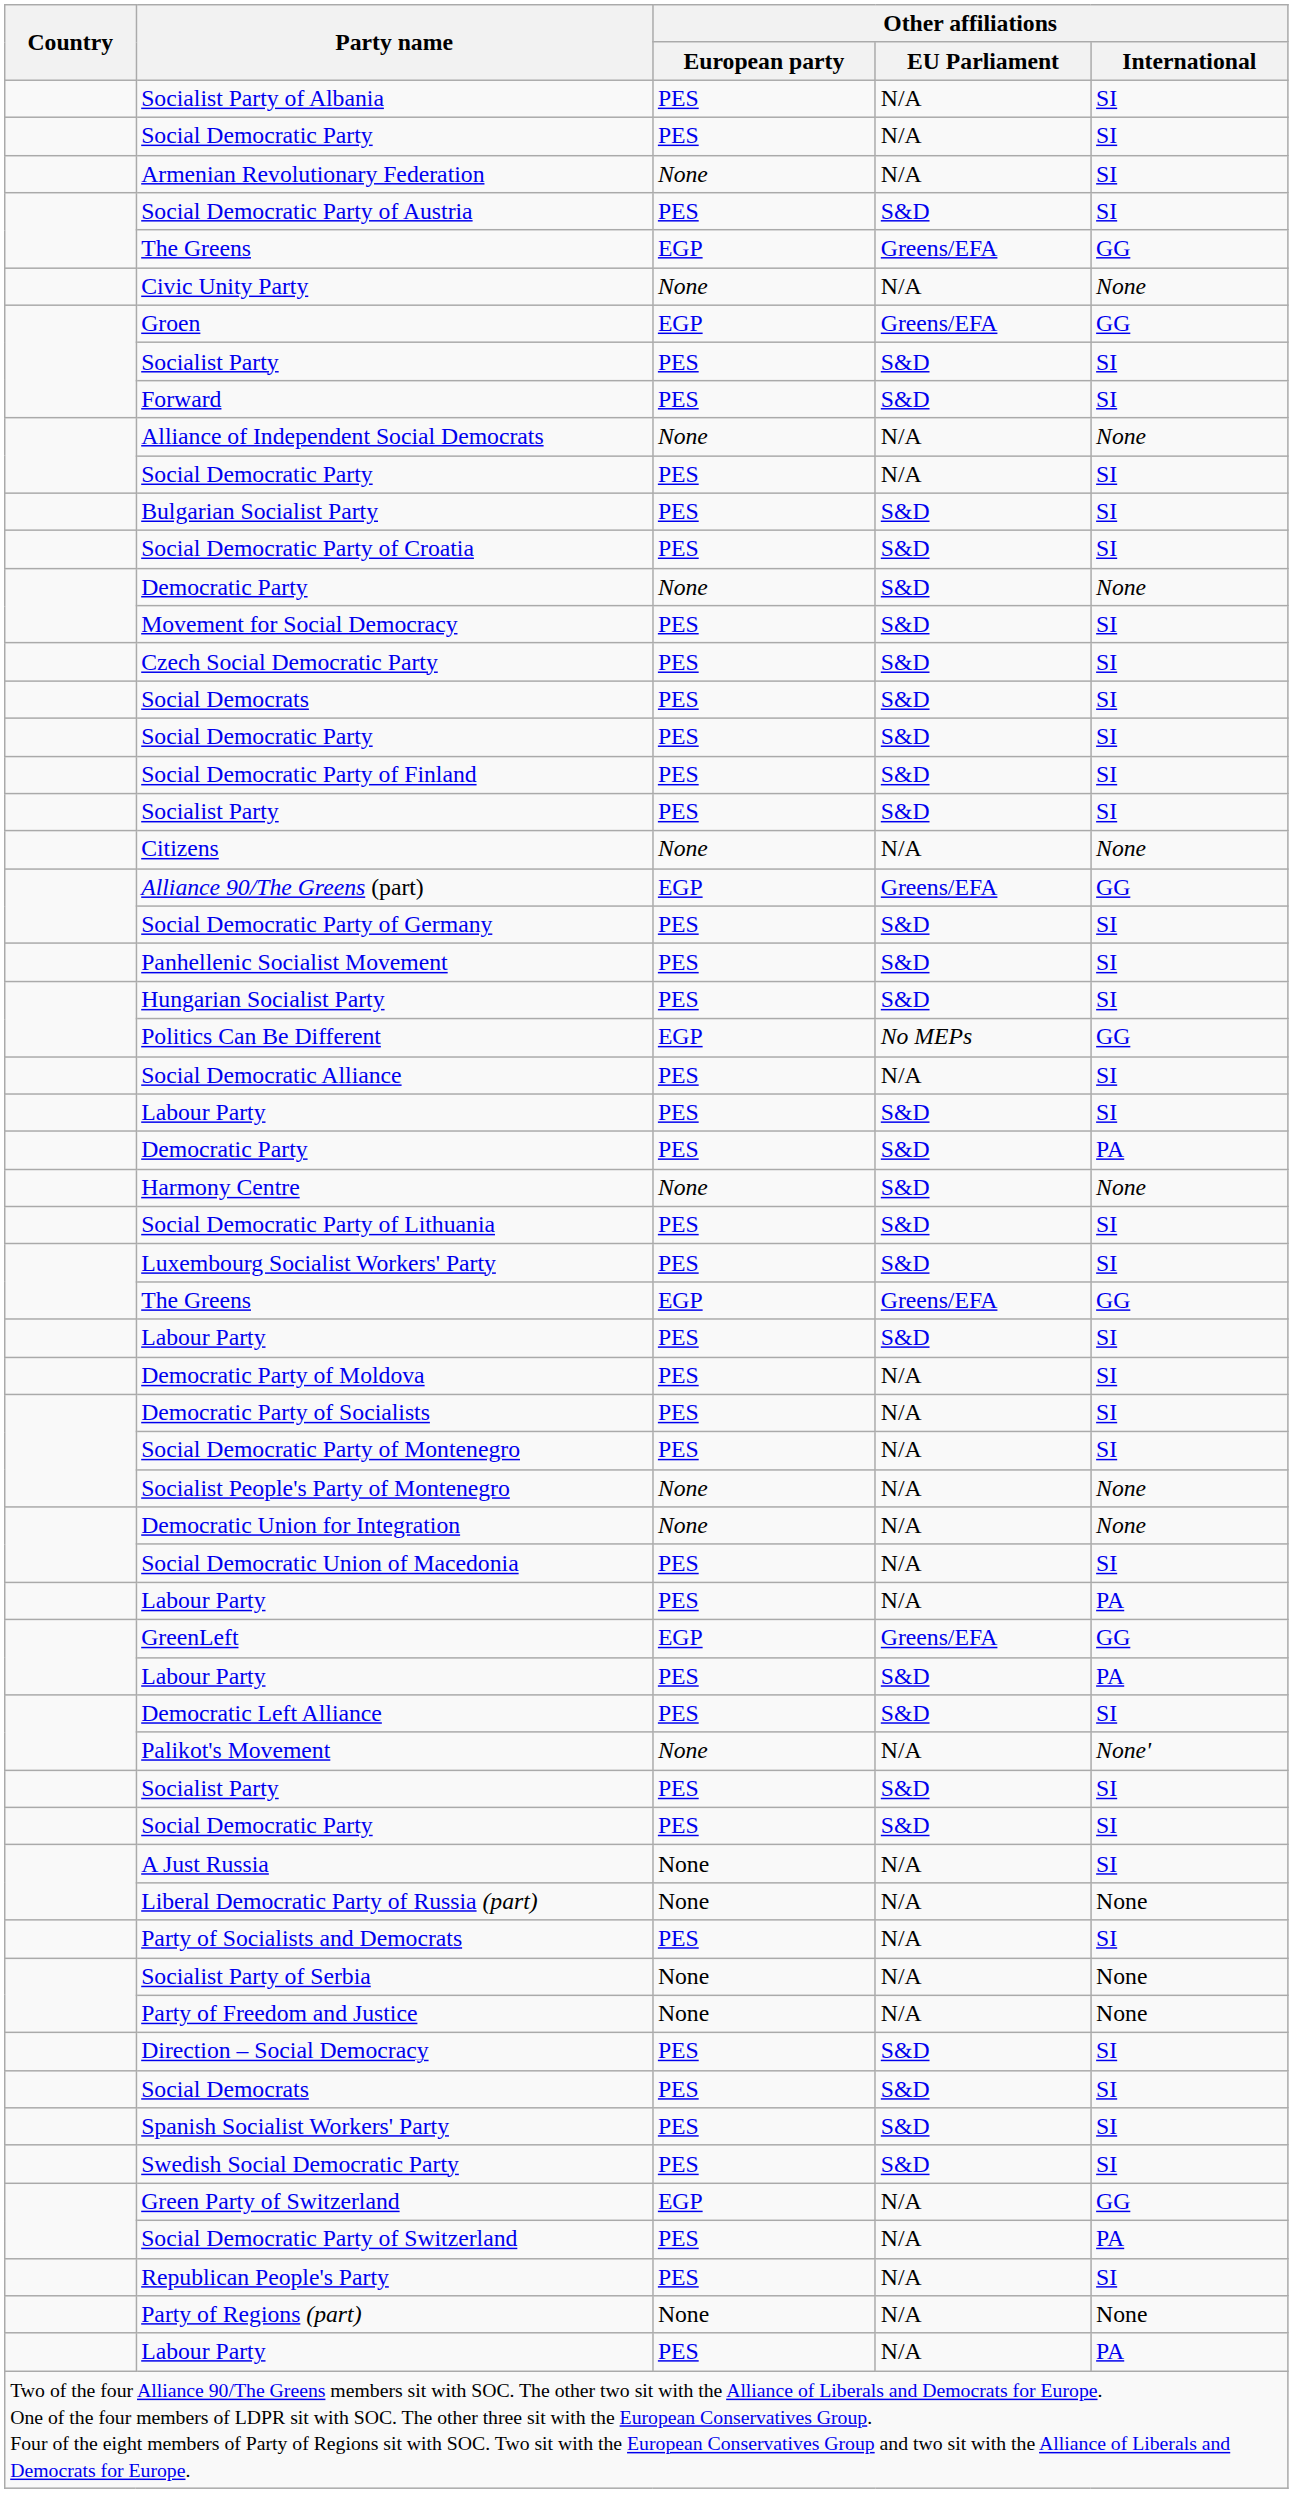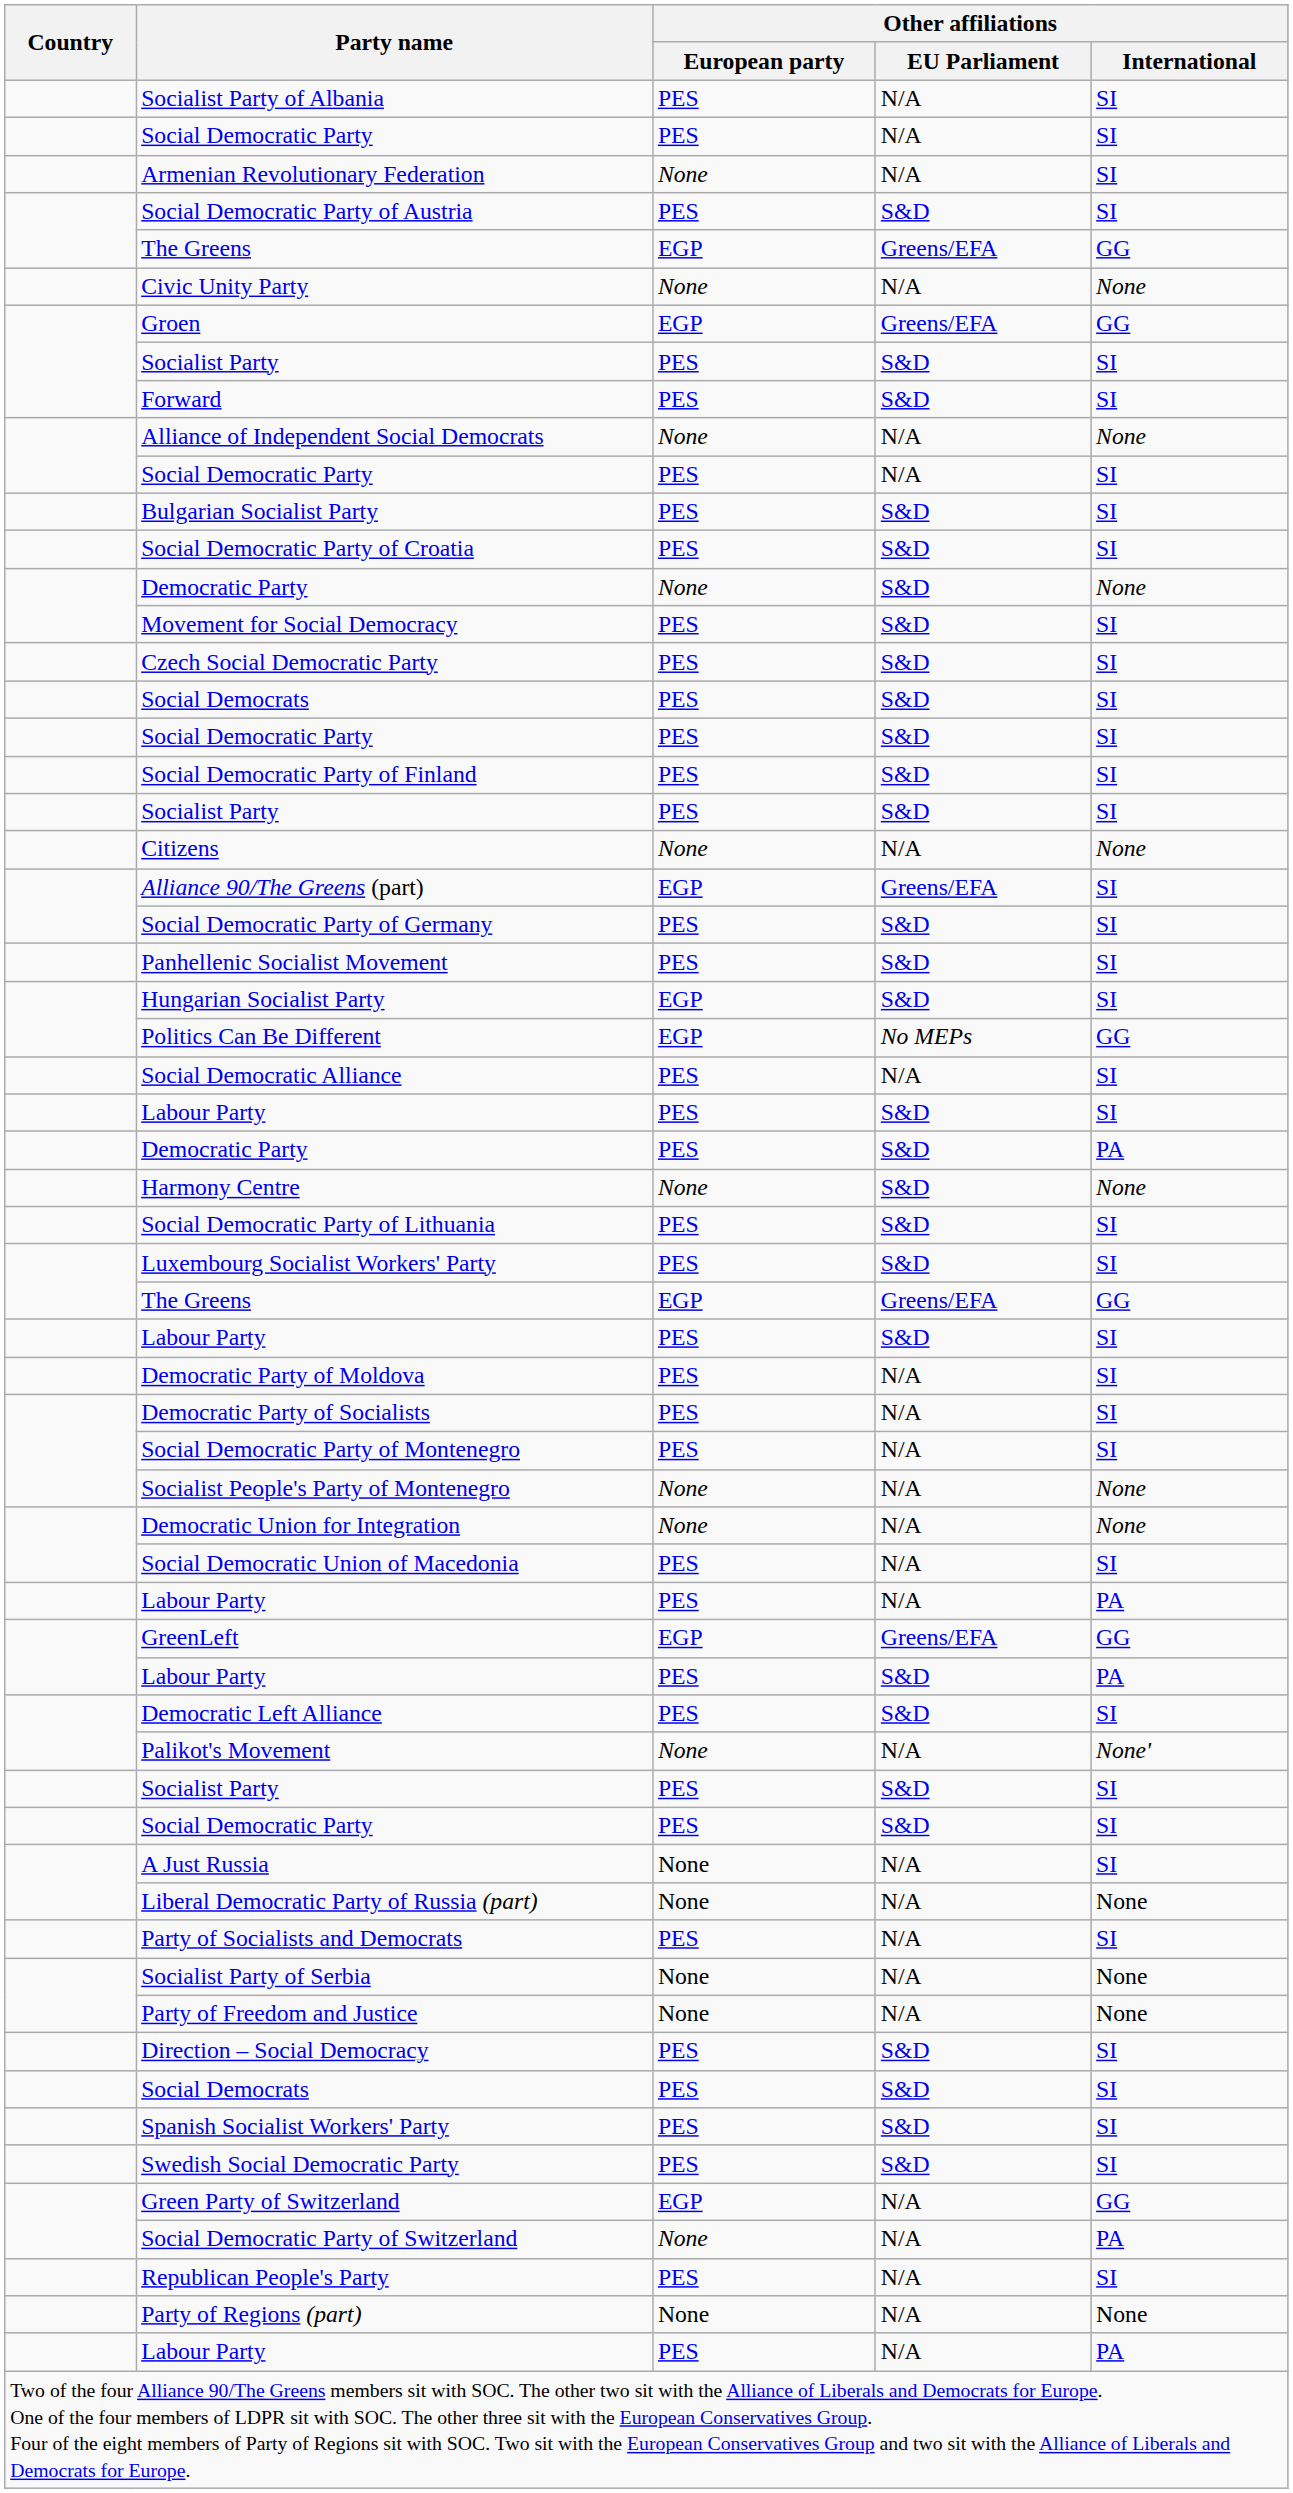 <table class="wikitable sortable">
 <tr>
 <th rowspan=2>Country</th>
 <th rowspan=2>Party name</th>
 <th colspan=3>Other affiliations</th>
 </tr>
 <tr>
 <th>European party</th>
 <th>EU Parliament</th>
 <th>International</th>
 </tr>
 <tr>
 <td></td>
 <td><a href='#'>Socialist Party of Albania</a></td>
 <td><a href='#'>PES</a></td>
 <td>N/A</td>
 <td><a href='#'>SI</a></td>
 </tr>
 <tr>
 <td></td>
 <td><a href='#'>Social Democratic Party</a></td>
 <td><a href='#'>PES</a></td>
 <td>N/A</td>
 <td><a href='#'>SI</a></td>
 </tr>
 <tr>
 <td></td>
 <td><a href='#'>Armenian Revolutionary Federation</a></td>
 <td><em>None</em></td>
 <td>N/A</td>
 <td><a href='#'>SI</a></td>
 </tr>
 <tr>
 <td rowspan="2"></td>
 <td><a href='#'>Social Democratic Party of Austria</a></td>
 <td><a href='#'>PES</a></td>
 <td><a href='#'>S&D</a></td>
 <td><a href='#'>SI</a></td>
 </tr>
 <tr>
 <td><a href='#'>The Greens</a></td>
 <td><a href='#'>EGP</a></td>
 <td><a href='#'>Greens/EFA</a></td>
 <td><a href='#'>GG</a></td>
 </tr>
 <tr>
 <td></td>
 <td><a href='#'>Civic Unity Party</a></td>
 <td><em>None</em></td>
 <td>N/A</td>
 <td><em>None</em></td>
 </tr>
 <tr>
 <td rowspan="3"></td>
 <td><a href='#'>Groen</a></td>
 <td><a href='#'>EGP</a></td>
 <td><a href='#'>Greens/EFA</a></td>
 <td><a href='#'>GG</a></td>
 </tr>
 <tr>
 <td><a href='#'>Socialist Party</a></td>
 <td><a href='#'>PES</a></td>
 <td><a href='#'>S&D</a></td>
 <td><a href='#'>SI</a></td>
 </tr>
 <tr>
 <td><a href='#'>Forward</a></td>
 <td><a href='#'>PES</a></td>
 <td><a href='#'>S&D</a></td>
 <td><a href='#'>SI</a></td>
 </tr>
 <tr>
 <td rowspan="2"></td>
 <td><a href='#'>Alliance of Independent Social Democrats</a></td>
 <td><em>None</em></td>
 <td>N/A</td>
 <td><em>None</em></td>
 </tr>
 <tr>
 <td><a href='#'>Social Democratic Party</a></td>
 <td><a href='#'>PES</a></td>
 <td>N/A</td>
 <td><a href='#'>SI</a></td>
 </tr>
 <tr>
 <td></td>
 <td><a href='#'>Bulgarian Socialist Party</a></td>
 <td><a href='#'>PES</a></td>
 <td><a href='#'>S&D</a></td>
 <td><a href='#'>SI</a></td>
 </tr>
 <tr>
 <td></td>
 <td><a href='#'>Social Democratic Party of Croatia</a></td>
 <td><a href='#'>PES</a></td>
 <td><a href='#'>S&D</a></td>
 <td><a href='#'>SI</a></td>
 </tr>
 <tr>
 <td rowspan="2"></td>
 <td><a href='#'>Democratic Party</a></td>
 <td><em>None</em></td>
 <td><a href='#'>S&D</a></td>
 <td><em>None</em></td>
 </tr>
 <tr>
 <td><a href='#'>Movement for Social Democracy</a></td>
 <td><a href='#'>PES</a></td>
 <td><a href='#'>S&D</a></td>
 <td><a href='#'>SI</a></td>
 </tr>
 <tr>
 <td></td>
 <td><a href='#'>Czech Social Democratic Party</a></td>
 <td><a href='#'>PES</a></td>
 <td><a href='#'>S&D</a></td>
 <td><a href='#'>SI</a></td>
 </tr>
 <tr>
 <td></td>
 <td><a href='#'>Social Democrats</a></td>
 <td><a href='#'>PES</a></td>
 <td><a href='#'>S&D</a></td>
 <td><a href='#'>SI</a></td>
 </tr>
 <tr>
 <td></td>
 <td><a href='#'>Social Democratic Party</a></td>
 <td><a href='#'>PES</a></td>
 <td><a href='#'>S&D</a></td>
 <td><a href='#'>SI</a></td>
 </tr>
 <tr>
 <td></td>
 <td><a href='#'>Social Democratic Party of Finland</a></td>
 <td><a href='#'>PES</a></td>
 <td><a href='#'>S&D</a></td>
 <td><a href='#'>SI</a></td>
 </tr>
 <tr>
 <td></td>
 <td><a href='#'>Socialist Party</a></td>
 <td><a href='#'>PES</a></td>
 <td><a href='#'>S&D</a></td>
 <td><a href='#'>SI</a></td>
 </tr>
 <tr>
 <td></td>
 <td><a href='#'>Citizens</a></td>
 <td><em>None</em></td>
 <td>N/A</td>
 <td><em>None</em></td>
 </tr>
 <tr>
 <td rowspan="2"></td>
 <td><em><a href='#'>Alliance 90/The Greens</a></em> (part)</td>
 <td><a href='#'>EGP</a></td>
 <td><a href='#'>Greens/EFA</a></td>
-<td><a href='#'>GG</a></td>
+<td><a href='#'>SI</a></td>
 </tr>
 <tr>
 <td><a href='#'>Social Democratic Party of Germany</a></td>
 <td><a href='#'>PES</a></td>
 <td><a href='#'>S&D</a></td>
 <td><a href='#'>SI</a></td>
 </tr>
 <tr>
 <td></td>
 <td><a href='#'>Panhellenic Socialist Movement</a></td>
 <td><a href='#'>PES</a></td>
 <td><a href='#'>S&D</a></td>
 <td><a href='#'>SI</a></td>
 </tr>
 <tr>
 <td rowspan="2"></td>
 <td><a href='#'>Hungarian Socialist Party</a></td>
-<td><a href='#'>PES</a></td>
+<td><a href='#'>EGP</a></td>
 <td><a href='#'>S&D</a></td>
 <td><a href='#'>SI</a></td>
 </tr>
 <tr>
 <td><a href='#'>Politics Can Be Different</a></td>
 <td><a href='#'>EGP</a></td>
 <td><em>No MEPs</em></td>
 <td><a href='#'>GG</a></td>
 </tr>
 <tr>
 <td></td>
 <td><a href='#'>Social Democratic Alliance</a></td>
 <td><a href='#'>PES</a></td>
 <td>N/A</td>
 <td><a href='#'>SI</a></td>
 </tr>
 <tr>
 <td></td>
 <td><a href='#'>Labour Party</a></td>
 <td><a href='#'>PES</a></td>
 <td><a href='#'>S&D</a></td>
 <td><a href='#'>SI</a></td>
 </tr>
 <tr>
 <td></td>
 <td><a href='#'>Democratic Party</a></td>
 <td><a href='#'>PES</a></td>
 <td><a href='#'>S&D</a></td>
 <td><a href='#'>PA</a></td>
 </tr>
 <tr>
 <td></td>
 <td><a href='#'>Harmony Centre</a></td>
 <td><em>None</em></td>
 <td><a href='#'>S&D</a></td>
 <td><em>None</em></td>
 </tr>
 <tr>
 <td></td>
 <td><a href='#'>Social Democratic Party of Lithuania</a></td>
 <td><a href='#'>PES</a></td>
 <td><a href='#'>S&D</a></td>
 <td><a href='#'>SI</a></td>
 </tr>
 <tr>
 <td rowspan="2"></td>
 <td><a href='#'>Luxembourg Socialist Workers' Party</a></td>
 <td><a href='#'>PES</a></td>
 <td><a href='#'>S&D</a></td>
 <td><a href='#'>SI</a></td>
 </tr>
 <tr>
 <td><a href='#'>The Greens</a></td>
 <td><a href='#'>EGP</a></td>
 <td><a href='#'>Greens/EFA</a></td>
 <td><a href='#'>GG</a></td>
 </tr>
 <tr>
 <td></td>
 <td><a href='#'>Labour Party</a></td>
 <td><a href='#'>PES</a></td>
 <td><a href='#'>S&D</a></td>
 <td><a href='#'>SI</a></td>
 </tr>
 <tr>
 <td></td>
 <td><a href='#'>Democratic Party of Moldova</a></td>
 <td><a href='#'>PES</a></td>
 <td>N/A</td>
 <td><a href='#'>SI</a></td>
 </tr>
 <tr>
 <td rowspan="3"></td>
 <td><a href='#'>Democratic Party of Socialists</a></td>
 <td><a href='#'>PES</a></td>
 <td>N/A</td>
 <td><a href='#'>SI</a></td>
 </tr>
 <tr>
 <td><a href='#'>Social Democratic Party of Montenegro</a></td>
 <td><a href='#'>PES</a></td>
 <td>N/A</td>
 <td><a href='#'>SI</a></td>
 </tr>
 <tr>
 <td><a href='#'>Socialist People's Party of Montenegro</a></td>
 <td><em>None</em></td>
 <td>N/A</td>
 <td><em>None</em></td>
 </tr>
 <tr>
 <td rowspan="2"></td>
 <td><a href='#'>Democratic Union for Integration</a></td>
 <td><em>None</em></td>
 <td>N/A</td>
 <td><em>None</em></td>
 </tr>
 <tr>
 <td><a href='#'>Social Democratic Union of Macedonia</a></td>
 <td><a href='#'>PES</a></td>
 <td>N/A</td>
 <td><a href='#'>SI</a></td>
 </tr>
 <tr>
 <td></td>
 <td><a href='#'>Labour Party</a></td>
 <td><a href='#'>PES</a></td>
 <td>N/A</td>
 <td><a href='#'>PA</a></td>
 </tr>
 <tr>
 <td rowspan="2"></td>
 <td><a href='#'>GreenLeft</a></td>
 <td><a href='#'>EGP</a></td>
 <td><a href='#'>Greens/EFA</a></td>
 <td><a href='#'>GG</a></td>
 </tr>
 <tr>
 <td><a href='#'>Labour Party</a></td>
 <td><a href='#'>PES</a></td>
 <td><a href='#'>S&D</a></td>
 <td><a href='#'>PA</a></td>
 </tr>
 <tr>
 <td rowspan="2"></td>
 <td><a href='#'>Democratic Left Alliance</a></td>
 <td><a href='#'>PES</a></td>
 <td><a href='#'>S&D</a></td>
 <td><a href='#'>SI</a></td>
 </tr>
 <tr>
 <td><a href='#'>Palikot's Movement</a></td>
 <td><em>None</em></td>
 <td>N/A</td>
 <td><em>None'</td>
 </tr>
 <tr>
 <td></td>
 <td><a href='#'>Socialist Party</a></td>
 <td><a href='#'>PES</a></td>
 <td><a href='#'>S&D</a></td>
 <td><a href='#'>SI</a></td>
 </tr>
 <tr>
 <td></td>
 <td><a href='#'>Social Democratic Party</a></td>
 <td><a href='#'>PES</a></td>
 <td><a href='#'>S&D</a></td>
 <td><a href='#'>SI</a></td>
 </tr>
 <tr>
 <td rowspan="2"></td>
 <td><a href='#'>A Just Russia</a></td>
 <td></em>None<em></td>
 <td>N/A</td>
 <td><a href='#'>SI</a></td>
 </tr>
 <tr>
 <td></em><a href='#'>Liberal Democratic Party of Russia</a><em> (part)</td>
 <td></em>None<em></td>
 <td>N/A</td>
 <td></em>None<em></td>
 </tr>
 <tr>
 <td></td>
 <td><a href='#'>Party of Socialists and Democrats</a></td>
 <td><a href='#'>PES</a></td>
 <td>N/A</td>
 <td><a href='#'>SI</a></td>
 </tr>
 <tr>
 <td rowspan="2"></td>
 <td><a href='#'>Socialist Party of Serbia</a></td>
 <td></em>None<em></td>
 <td>N/A</td>
 <td></em>None<em></td>
 </tr>
 <tr>
 <td><a href='#'>Party of Freedom and Justice</a></td>
 <td></em>None<em></td>
 <td>N/A</td>
 <td></em>None<em></td>
 </tr>
 <tr>
 <td></td>
 <td><a href='#'>Direction – Social Democracy</a></td>
 <td><a href='#'>PES</a></td>
 <td><a href='#'>S&D</a></td>
 <td><a href='#'>SI</a></td>
 </tr>
 <tr>
 <td></td>
 <td><a href='#'>Social Democrats</a></td>
 <td><a href='#'>PES</a></td>
 <td><a href='#'>S&D</a></td>
 <td><a href='#'>SI</a></td>
 </tr>
 <tr>
 <td></td>
 <td><a href='#'>Spanish Socialist Workers' Party</a></td>
 <td><a href='#'>PES</a></td>
 <td><a href='#'>S&D</a></td>
 <td><a href='#'>SI</a></td>
 </tr>
 <tr>
 <td></td>
 <td><a href='#'>Swedish Social Democratic Party</a></td>
 <td><a href='#'>PES</a></td>
 <td><a href='#'>S&D</a></td>
 <td><a href='#'>SI</a></td>
 </tr>
 <tr>
 <td rowspan="2"></td>
 <td><a href='#'>Green Party of Switzerland</a></td>
 <td><a href='#'>EGP</a></td>
 <td>N/A</td>
 <td><a href='#'>GG</a></td>
 </tr>
 <tr>
 <td><a href='#'>Social Democratic Party of Switzerland</a></td>
-<td><a href='#'>PES</a></td>
+<td><em>None</em></td>
 <td>N/A</td>
 <td><a href='#'>PA</a></td>
 </tr>
 <tr>
 <td></td>
 <td><a href='#'>Republican People's Party</a></td>
 <td><a href='#'>PES</a></td>
 <td>N/A</td>
 <td><a href='#'>SI</a></td>
 </tr>
 <tr>
 <td></td>
 <td></em><a href='#'>Party of Regions</a><em> (part)</td>
 <td></em>None<em></td>
 <td>N/A</td>
 <td></em>None<em></td>
 </tr>
 <tr>
 <td></td>
 <td><a href='#'>Labour Party</a></td>
 <td><a href='#'>PES</a></td>
 <td>N/A</td>
 <td><a href='#'>PA</a></td>
 </tr>
 <tr>
 <td colspan=8><small> Two of the four <a href='#'>Alliance 90/The Greens</a> members sit with SOC. The other two sit with the <a href='#'>Alliance of Liberals and Democrats for Europe</a>.<br> One of the four members of LDPR sit with SOC.  The other three sit with the <a href='#'>European Conservatives Group</a>.<br> Four of the eight members of Party of Regions sit with SOC.  Two sit with the <a href='#'>European Conservatives Group</a> and two sit with the <a href='#'>Alliance of Liberals and Democrats for Europe</a>.</small></td>
 </tr>
 </table>
